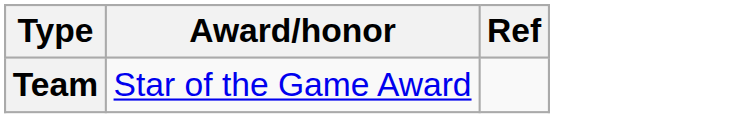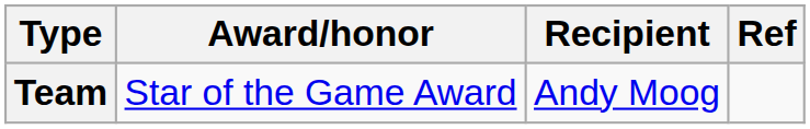 <table class="wikitable">
 <tr>
 <th scope="col">Type</th>
 <th scope="col">Award/honor</th>
+<th scope="col">Recipient</th>
 <th scope="col">Ref</th>
 </tr>
 <tr>
 <th scope="row">Team</th>
 <td><a href='#'>Star of the Game Award</a></td>
+<td><a href='#'>Andy Moog</a></td>
 <td></td>
 </tr>
 </table>
